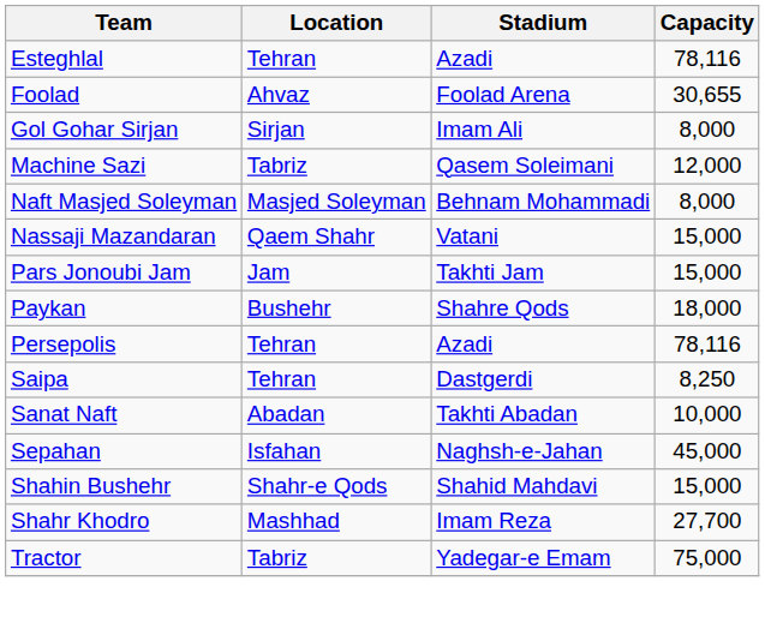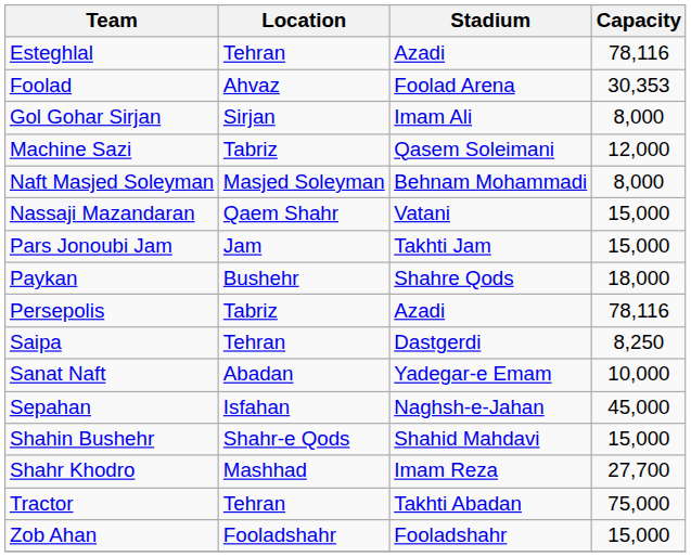 <table class="wikitable sortable">
 <tr>
 <th>Team</th>
 <th>Location</th>
 <th>Stadium</th>
 <th>Capacity</th>
 </tr>
 <tr>
 <td><a href='#'>Esteghlal</a></td>
 <td><a href='#'>Tehran</a></td>
 <td><a href='#'>Azadi</a></td>
 <td style="text-align:center">78,116</td>
 </tr>
 <tr>
 <td><a href='#'>Foolad</a></td>
 <td><a href='#'>Ahvaz</a></td>
 <td><a href='#'>Foolad Arena</a></td>
-<td style="text-align:center">30,655</td>
+<td style="text-align:center">30,353</td>
 </tr>
 <tr>
 <td><a href='#'>Gol Gohar Sirjan</a></td>
 <td><a href='#'>Sirjan</a></td>
 <td><a href='#'>Imam Ali</a></td>
 <td style="text-align:center">8,000</td>
 </tr>
 <tr>
 <td><a href='#'>Machine Sazi</a></td>
 <td><a href='#'>Tabriz</a></td>
 <td><a href='#'>Qasem Soleimani</a></td>
 <td style="text-align:center">12,000</td>
 </tr>
 <tr>
 <td><a href='#'>Naft Masjed Soleyman</a></td>
 <td><a href='#'>Masjed Soleyman</a></td>
 <td><a href='#'>Behnam Mohammadi</a></td>
 <td style="text-align:center">8,000</td>
 </tr>
 <tr>
 <td><a href='#'>Nassaji Mazandaran</a></td>
 <td><a href='#'>Qaem Shahr</a></td>
 <td><a href='#'>Vatani</a></td>
 <td style="text-align:center">15,000</td>
 </tr>
 <tr>
 <td><a href='#'>Pars Jonoubi Jam</a></td>
 <td><a href='#'>Jam</a></td>
 <td><a href='#'>Takhti Jam</a></td>
 <td style="text-align:center">15,000</td>
 </tr>
 <tr>
 <td><a href='#'>Paykan</a></td>
 <td><a href='#'>Bushehr</a></td>
 <td><a href='#'>Shahre Qods</a></td>
 <td style="text-align:center">18,000</td>
 </tr>
 <tr>
 <td><a href='#'>Persepolis</a></td>
-<td><a href='#'>Tehran</a></td>
+<td><a href='#'>Tabriz</a></td>
 <td><a href='#'>Azadi</a></td>
 <td style="text-align:center">78,116</td>
 </tr>
 <tr>
 <td><a href='#'>Saipa</a></td>
 <td><a href='#'>Tehran</a></td>
 <td><a href='#'>Dastgerdi</a></td>
 <td style="text-align:center">8,250</td>
 </tr>
 <tr>
 <td><a href='#'>Sanat Naft</a></td>
 <td><a href='#'>Abadan</a></td>
-<td><a href='#'>Takhti Abadan</a></td>
+<td><a href='#'>Yadegar-e Emam</a></td>
 <td style="text-align:center">10,000</td>
 </tr>
 <tr>
 <td><a href='#'>Sepahan</a></td>
 <td><a href='#'>Isfahan</a></td>
 <td><a href='#'>Naghsh-e-Jahan</a></td>
 <td style="text-align:center">45,000</td>
 </tr>
 <tr>
 <td><a href='#'>Shahin Bushehr</a></td>
 <td><a href='#'>Shahr-e Qods</a></td>
 <td><a href='#'>Shahid Mahdavi</a></td>
 <td style="text-align:center">15,000</td>
 </tr>
 <tr>
 <td><a href='#'>Shahr Khodro</a></td>
 <td><a href='#'>Mashhad</a></td>
 <td><a href='#'>Imam Reza</a></td>
 <td style="text-align:center">27,700</td>
 </tr>
 <tr>
 <td><a href='#'>Tractor</a></td>
-<td><a href='#'>Tabriz</a></td>
-<td><a href='#'>Yadegar-e Emam</a></td>
+<td><a href='#'>Tehran</a></td>
+<td><a href='#'>Takhti Abadan</a></td>
 <td style="text-align:center">75,000</td>
+</tr>
+<tr>
+<td><a href='#'>Zob Ahan</a></td>
+<td><a href='#'>Fooladshahr</a></td>
+<td><a href='#'>Fooladshahr</a></td>
+<td style="text-align:center">15,000</td>
 </tr>
 <tr>
 </tr>
 </table>
